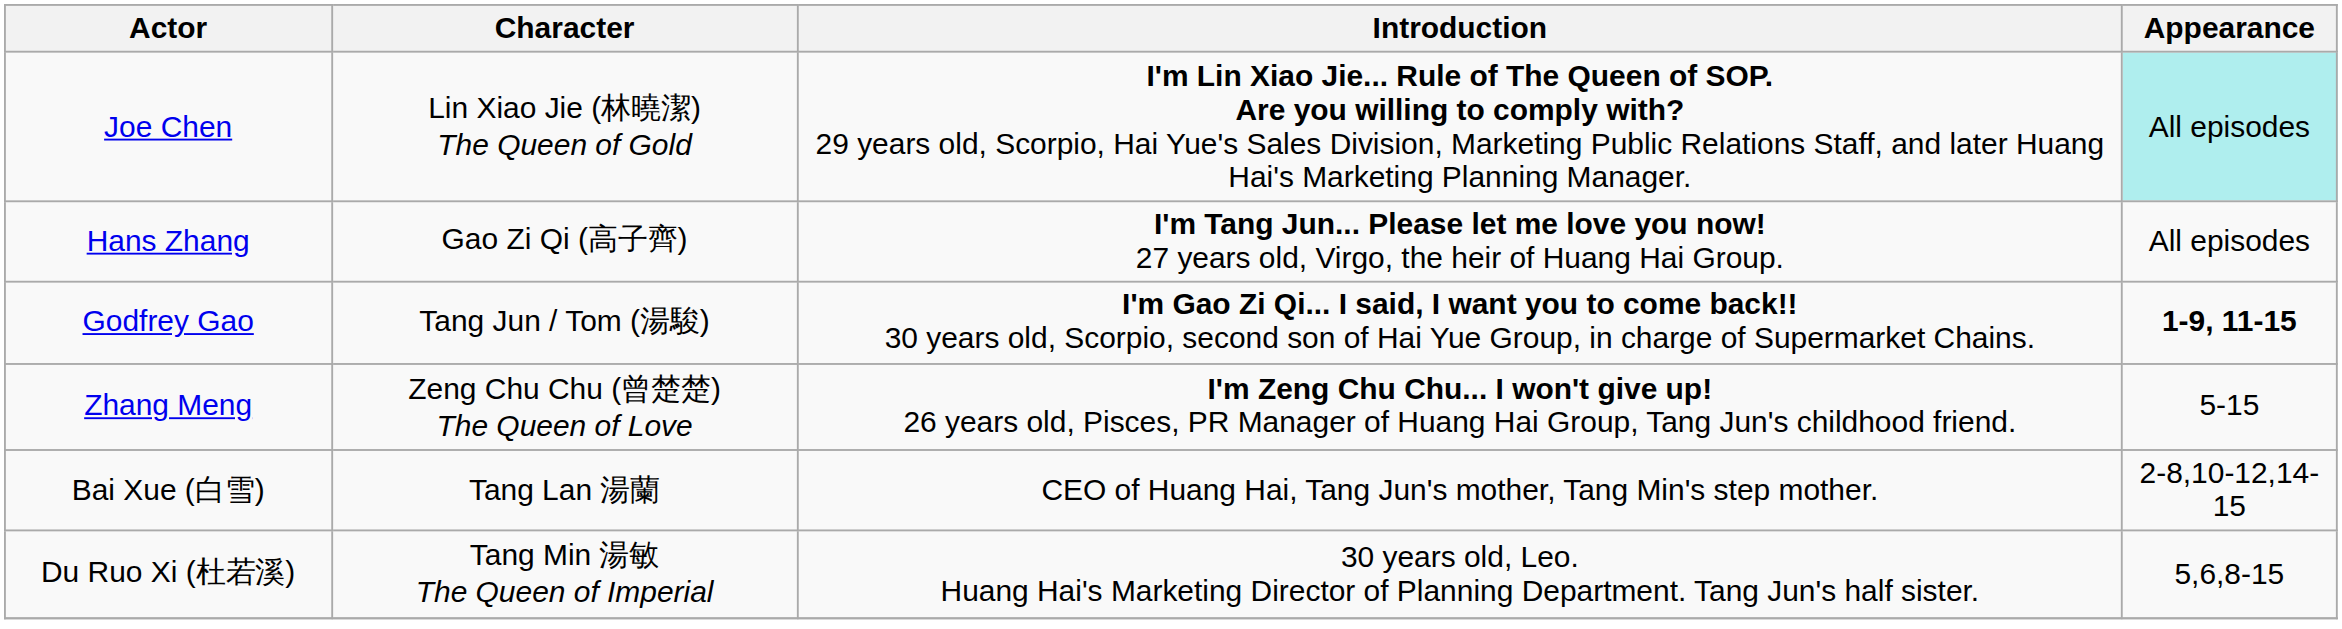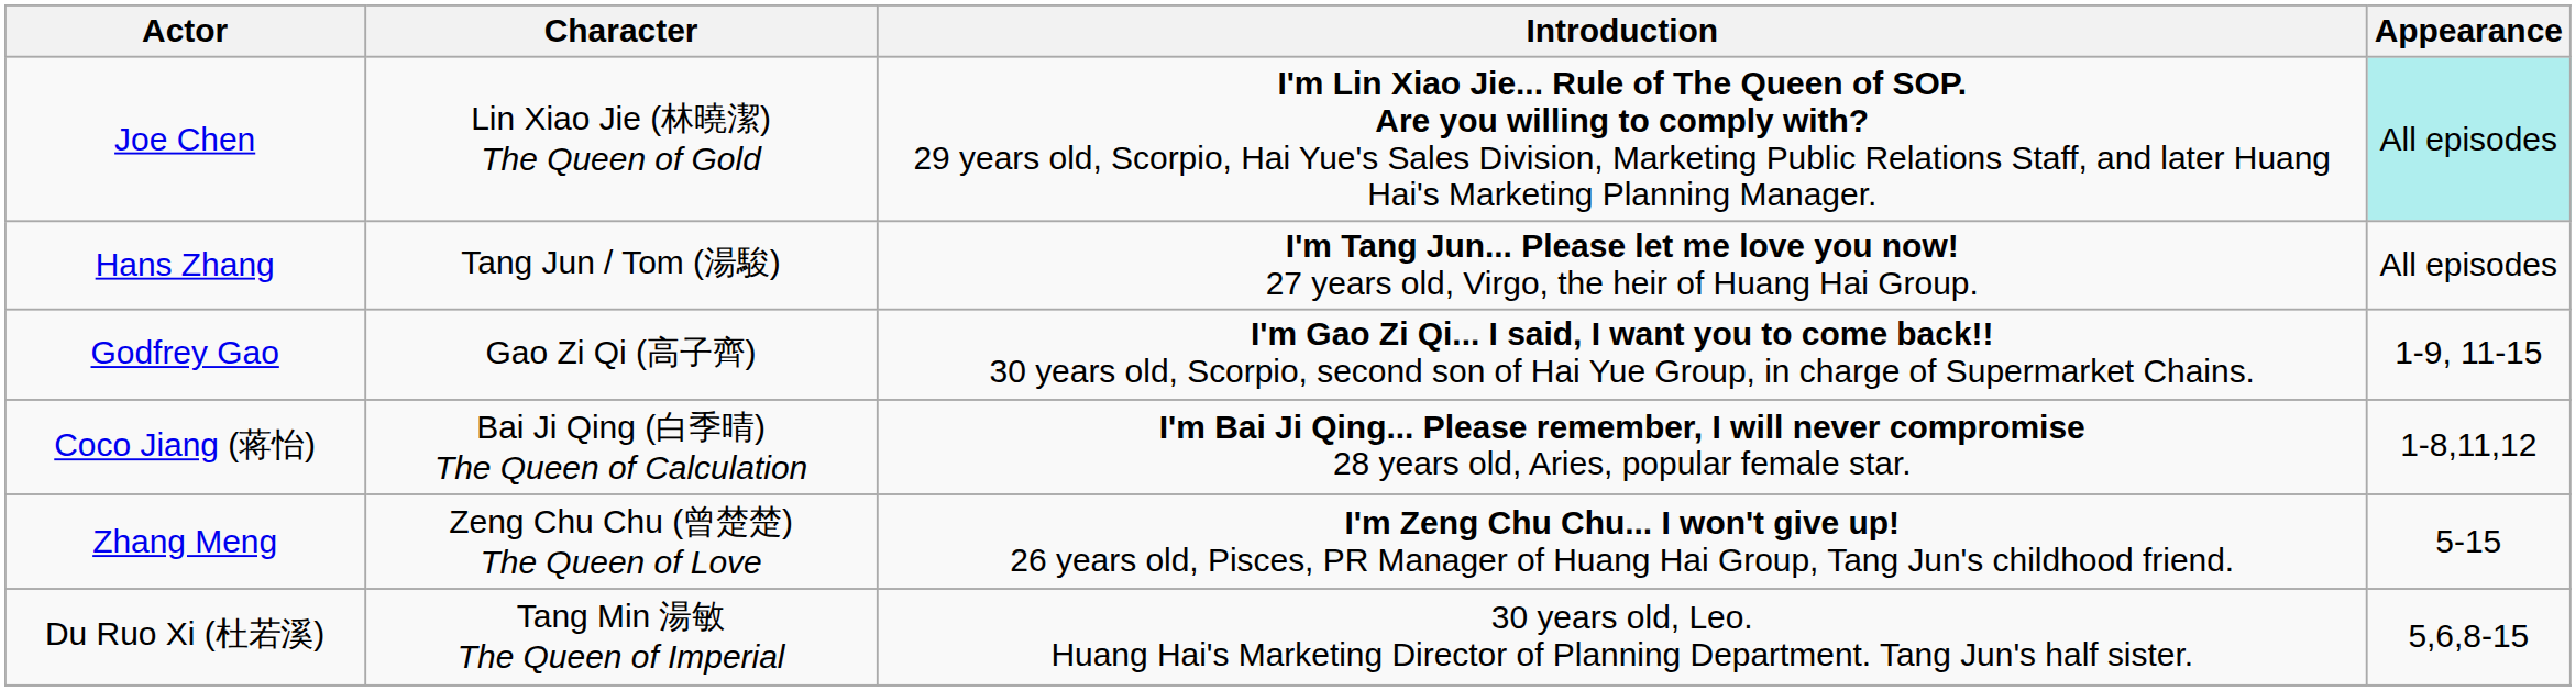 <table class="wikitable" style="text-align:center;">
 <tr>
 <th style="width:14%">Actor</th>
 <th style="width:20%">Character</th>
 <th>Introduction</th>
 <th>Appearance</th>
 </tr>
 <tr>
 <td><a href='#'>Joe Chen</a></td>
 <td>Lin Xiao Jie (林曉潔)<br> <em>The Queen of Gold</em></td>
 <td><strong>I'm Lin Xiao Jie... Rule of The Queen of SOP. <br>Are you willing to comply with?</strong><br> 29 years old, Scorpio, Hai Yue's Sales Division, Marketing Public Relations Staff, and later Huang Hai's Marketing Planning Manager.</td>
 <td style="background: paleturquoise;">All episodes</td>
 </tr>
 <tr>
 <td><a href='#'>Hans Zhang</a></td>
-<td>Gao Zi Qi (高子齊)</td>
+<td>Tang Jun / Tom (湯駿)</td>
 <td><strong>I'm Tang Jun... Please let me love you now!</strong><br> 27 years old, Virgo, the heir of Huang Hai Group.</td>
 <td>All episodes</td>
 </tr>
 <tr>
 <td><a href='#'>Godfrey Gao</a></td>
-<td>Tang Jun / Tom (湯駿)</td>
+<td>Gao Zi Qi (高子齊)</td>
 <td><strong>I'm Gao Zi Qi... I said, I want you to come back!!</strong><br> 30 years old, Scorpio, second son of Hai Yue Group, in charge of Supermarket Chains.</td>
-<td><strong>1-9, 11-15</strong></td>
+<td>1-9, 11-15</td>
+</tr>
+<tr>
+<td><a href='#'>Coco Jiang</a> (蒋怡)</td>
+<td>Bai Ji Qing (白季晴)<br> <em>The Queen of Calculation</em></td>
+<td><strong>I'm Bai Ji Qing... Please remember, I will never compromise</strong><br> 28 years old, Aries, popular female star.</td>
+<td>1-8,11,12</td>
 </tr>
 <tr>
 <td><a href='#'>Zhang Meng</a></td>
 <td>Zeng Chu Chu (曾楚楚)<br> <em>The Queen of Love</em></td>
 <td><strong>I'm Zeng Chu Chu... I won't give up!</strong><br>26 years old, Pisces, PR Manager of Huang Hai Group, Tang Jun's childhood friend.</td>
 <td>5-15</td>
-</tr>
-<tr>
-<td>Bai Xue (白雪)</td>
-<td>Tang Lan 湯蘭</td>
-<td>CEO of Huang Hai, Tang Jun's mother, Tang Min's step mother.</td>
-<td>2-8,10-12,14-15</td>
 </tr>
 <tr>
 <td>Du Ruo Xi (杜若溪)</td>
 <td>Tang Min 湯敏<br>  <em>The Queen of Imperial</em></td>
 <td>30 years old, Leo.<br> Huang Hai's Marketing Director of Planning Department. Tang Jun's half sister.</td>
 <td>5,6,8-15</td>
 </tr>
 <tr>
 </tr>
 </table>
